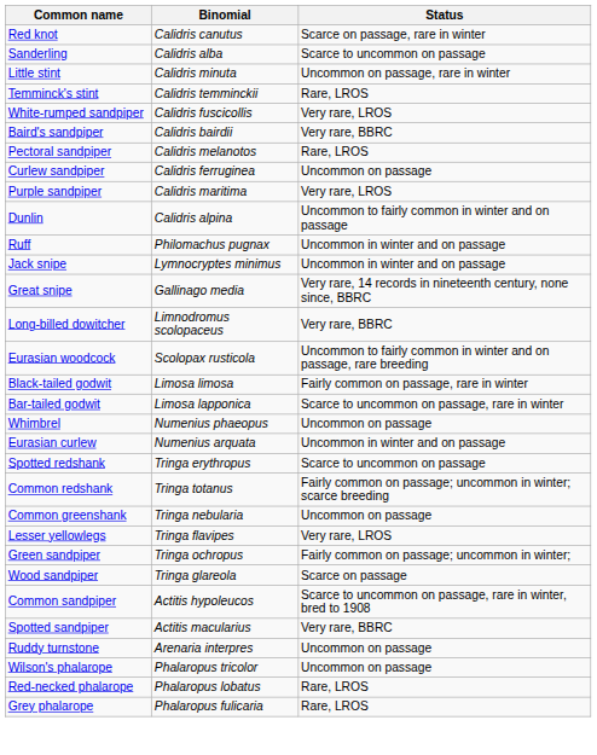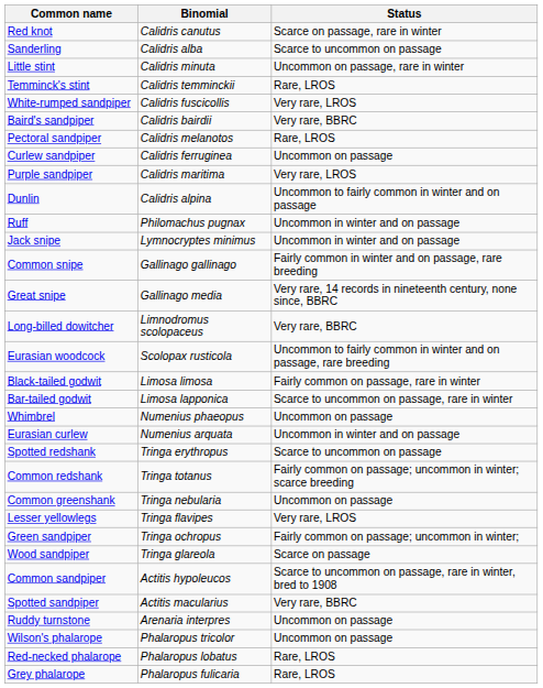 <table width=60% class="wikitable">
 <tr>
 <th width=25%>Common name</th>
 <th width=25%>Binomial</th>
 <th width=50%>Status</th>
 </tr>
 <tr>
 <td><a href='#'>Red knot</a></td>
 <td><em>Calidris canutus</em></td>
 <td>Scarce on passage, rare in winter</td>
 </tr>
 <tr>
 <td><a href='#'>Sanderling</a></td>
 <td><em>Calidris alba</em></td>
 <td>Scarce to uncommon on passage</td>
 </tr>
 <tr>
 <td><a href='#'>Little stint</a></td>
 <td><em>Calidris minuta</em></td>
 <td>Uncommon on passage, rare in winter</td>
 </tr>
 <tr>
 <td><a href='#'>Temminck's stint</a></td>
 <td><em>Calidris temminckii</em></td>
 <td>Rare, LROS</td>
 </tr>
 <tr>
 <td><a href='#'>White-rumped sandpiper</a></td>
 <td><em>Calidris fuscicollis</em></td>
 <td>Very rare, LROS</td>
 </tr>
 <tr>
 <td><a href='#'>Baird's sandpiper</a></td>
 <td><em>Calidris bairdii</em></td>
 <td>Very rare, BBRC</td>
 </tr>
 <tr>
 <td><a href='#'>Pectoral sandpiper</a></td>
 <td><em>Calidris melanotos</em></td>
 <td>Rare, LROS</td>
 </tr>
 <tr>
 <td><a href='#'>Curlew sandpiper</a></td>
 <td><em>Calidris ferruginea</em></td>
 <td>Uncommon on passage</td>
 </tr>
 <tr>
 <td><a href='#'>Purple sandpiper</a></td>
 <td><em>Calidris maritima</em></td>
 <td>Very rare, LROS</td>
 </tr>
 <tr>
 <td><a href='#'>Dunlin</a></td>
 <td><em>Calidris alpina</em></td>
 <td>Uncommon to fairly common in winter and on passage</td>
 </tr>
 <tr>
 <td><a href='#'>Ruff</a></td>
 <td><em>Philomachus pugnax</em></td>
 <td>Uncommon in winter and on passage</td>
 </tr>
 <tr>
 <td><a href='#'>Jack snipe</a></td>
 <td><em>Lymnocryptes minimus</em></td>
 <td>Uncommon in winter and on passage</td>
+</tr>
+<tr>
+<td><a href='#'>Common snipe</a></td>
+<td><em>Gallinago gallinago</em></td>
+<td>Fairly common in winter and on passage, rare breeding</td>
 </tr>
 <tr>
 <td><a href='#'>Great snipe</a></td>
 <td><em>Gallinago media</em></td>
 <td>Very rare, 14 records in nineteenth century, none since, BBRC</td>
 </tr>
 <tr>
 <td><a href='#'>Long-billed dowitcher</a></td>
 <td><em>Limnodromus scolopaceus</em></td>
 <td>Very rare, BBRC</td>
 </tr>
 <tr>
 <td><a href='#'>Eurasian woodcock</a></td>
 <td><em>Scolopax rusticola</em></td>
 <td>Uncommon to fairly common in winter and on passage, rare breeding</td>
 </tr>
 <tr>
 <td><a href='#'>Black-tailed godwit</a></td>
 <td><em>Limosa limosa</em></td>
 <td>Fairly common on passage, rare in winter</td>
 </tr>
 <tr>
 <td><a href='#'>Bar-tailed godwit</a></td>
 <td><em>Limosa lapponica</em></td>
 <td>Scarce to uncommon on passage, rare in winter</td>
 </tr>
 <tr>
 <td><a href='#'>Whimbrel</a></td>
 <td><em>Numenius phaeopus</em></td>
 <td>Uncommon on passage</td>
 </tr>
 <tr>
 <td><a href='#'>Eurasian curlew</a></td>
 <td><em>Numenius arquata</em></td>
 <td>Uncommon in winter and on passage</td>
 </tr>
 <tr>
 <td><a href='#'>Spotted redshank</a></td>
 <td><em>Tringa erythropus</em></td>
 <td>Scarce to uncommon on passage</td>
 </tr>
 <tr>
 <td><a href='#'>Common redshank</a></td>
 <td><em>Tringa totanus</em></td>
 <td>Fairly common on passage; uncommon in winter; scarce breeding</td>
 </tr>
 <tr>
 <td><a href='#'>Common greenshank</a></td>
 <td><em>Tringa nebularia</em></td>
 <td>Uncommon on passage</td>
 </tr>
 <tr>
 <td><a href='#'>Lesser yellowlegs</a></td>
 <td><em>Tringa flavipes</em></td>
 <td>Very rare, LROS</td>
 </tr>
 <tr>
 <td><a href='#'>Green sandpiper</a></td>
 <td><em>Tringa ochropus</em></td>
 <td>Fairly common on passage; uncommon in winter;</td>
 </tr>
 <tr>
 <td><a href='#'>Wood sandpiper</a></td>
 <td><em>Tringa glareola</em></td>
 <td>Scarce on passage</td>
 </tr>
 <tr>
 <td><a href='#'>Common sandpiper</a></td>
 <td><em>Actitis hypoleucos</em></td>
 <td>Scarce to uncommon on passage, rare in winter, bred to 1908</td>
 </tr>
 <tr>
 <td><a href='#'>Spotted sandpiper</a></td>
 <td><em>Actitis macularius</em></td>
 <td>Very rare, BBRC</td>
 </tr>
 <tr>
 <td><a href='#'>Ruddy turnstone</a></td>
 <td><em>Arenaria interpres</em></td>
 <td>Uncommon on passage</td>
 </tr>
 <tr>
 <td><a href='#'>Wilson's phalarope</a></td>
 <td><em>Phalaropus tricolor</em></td>
 <td>Uncommon on passage</td>
 </tr>
 <tr>
 <td><a href='#'>Red-necked phalarope</a></td>
 <td><em>Phalaropus lobatus</em></td>
 <td>Rare, LROS</td>
 </tr>
 <tr>
 <td><a href='#'>Grey phalarope</a></td>
 <td><em>Phalaropus fulicaria</em></td>
 <td>Rare, LROS</td>
 </tr>
 </table>
